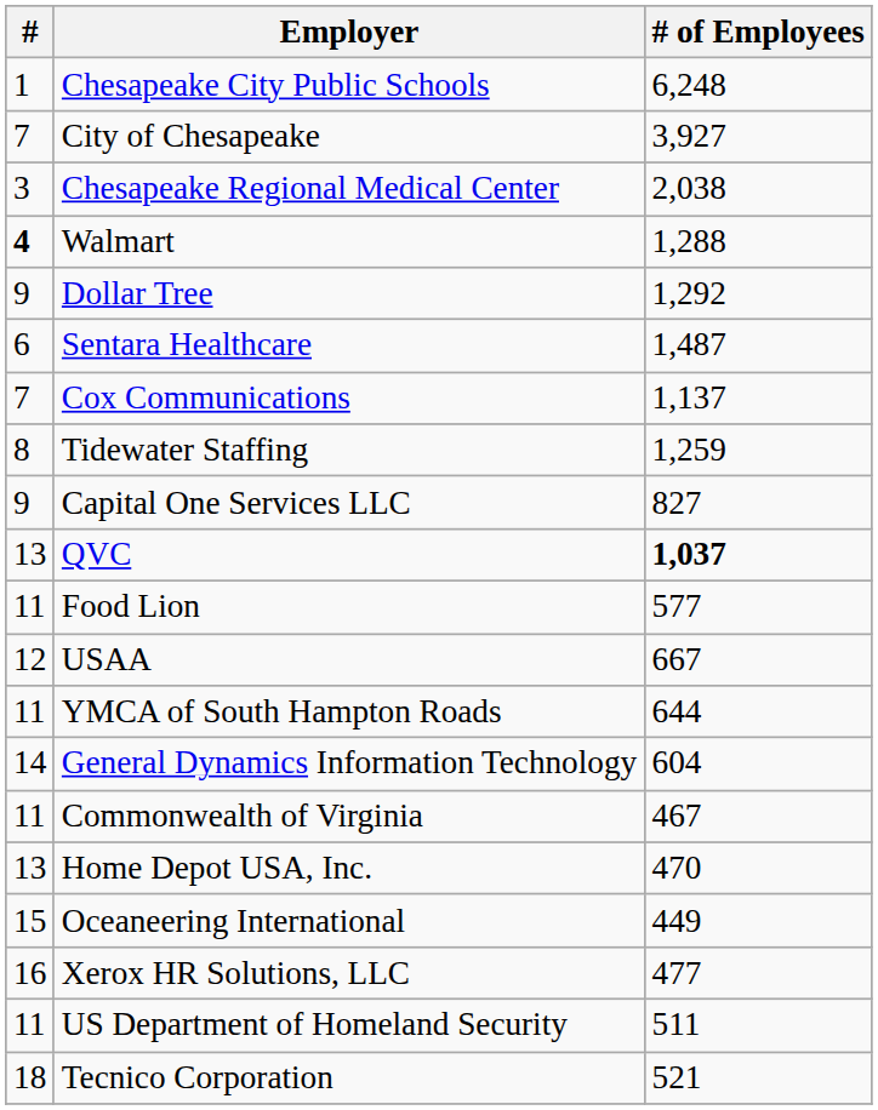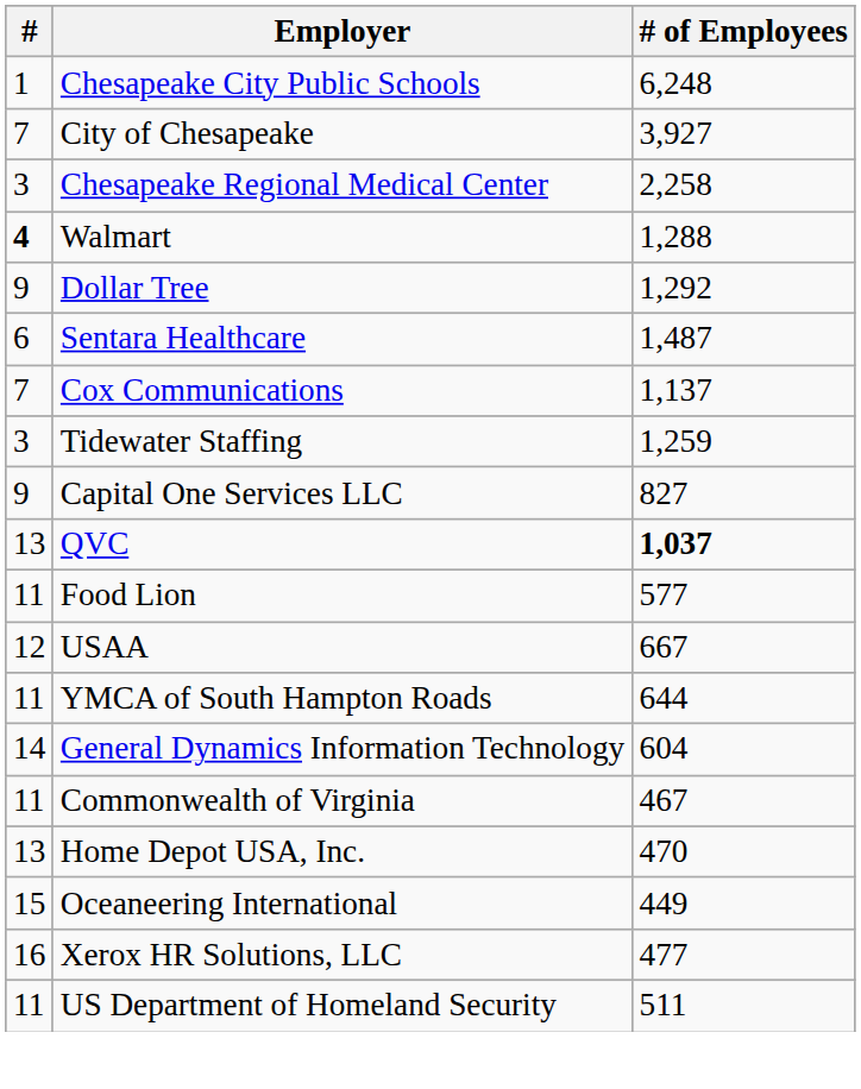 <table class="wikitable">
 <tr>
 <th>#</th>
 <th>Employer</th>
 <th># of Employees</th>
 </tr>
 <tr>
 <td>1</td>
 <td><a href='#'>Chesapeake City Public Schools</a></td>
 <td>6,248</td>
 </tr>
 <tr>
 <td>7</td>
 <td>City of Chesapeake</td>
 <td>3,927</td>
 </tr>
 <tr>
 <td>3</td>
 <td><a href='#'>Chesapeake Regional Medical Center</a></td>
-<td>2,038</td>
+<td>2,258</td>
 </tr>
 <tr>
 <td><strong>4</strong></td>
 <td>Walmart</td>
 <td>1,288</td>
 </tr>
 <tr>
 <td>9</td>
 <td><a href='#'>Dollar Tree</a></td>
 <td>1,292</td>
 </tr>
 <tr>
 <td>6</td>
 <td><a href='#'>Sentara Healthcare</a></td>
 <td>1,487</td>
 </tr>
 <tr>
 <td>7</td>
 <td><a href='#'>Cox Communications</a></td>
 <td>1,137</td>
 </tr>
 <tr>
-<td>8</td>
+<td>3</td>
 <td>Tidewater Staffing</td>
 <td>1,259</td>
 </tr>
 <tr>
 <td>9</td>
 <td>Capital One Services LLC</td>
 <td>827</td>
 </tr>
 <tr>
 <td>13</td>
 <td><a href='#'>QVC</a></td>
 <td><strong>1,037</strong></td>
 </tr>
 <tr>
 <td>11</td>
 <td>Food Lion</td>
 <td>577</td>
 </tr>
 <tr>
 <td>12</td>
 <td>USAA</td>
 <td>667</td>
 </tr>
 <tr>
 <td>11</td>
 <td>YMCA of South Hampton Roads</td>
 <td>644</td>
 </tr>
 <tr>
 <td>14</td>
 <td><a href='#'>General Dynamics</a> Information Technology</td>
 <td>604</td>
 </tr>
 <tr>
 <td>11</td>
 <td>Commonwealth of Virginia</td>
 <td>467</td>
 </tr>
 <tr>
 <td>13</td>
 <td>Home Depot USA, Inc.</td>
 <td>470</td>
 </tr>
 <tr>
 <td>15</td>
 <td>Oceaneering International</td>
 <td>449</td>
 </tr>
 <tr>
 <td>16</td>
 <td>Xerox HR Solutions, LLC</td>
 <td>477</td>
 </tr>
 <tr>
 <td>11</td>
 <td>US Department of Homeland Security</td>
 <td>511</td>
 </tr>
-<tr>
-<td>18</td>
-<td>Tecnico Corporation</td>
-<td>521</td>
-</tr>
 </table>
